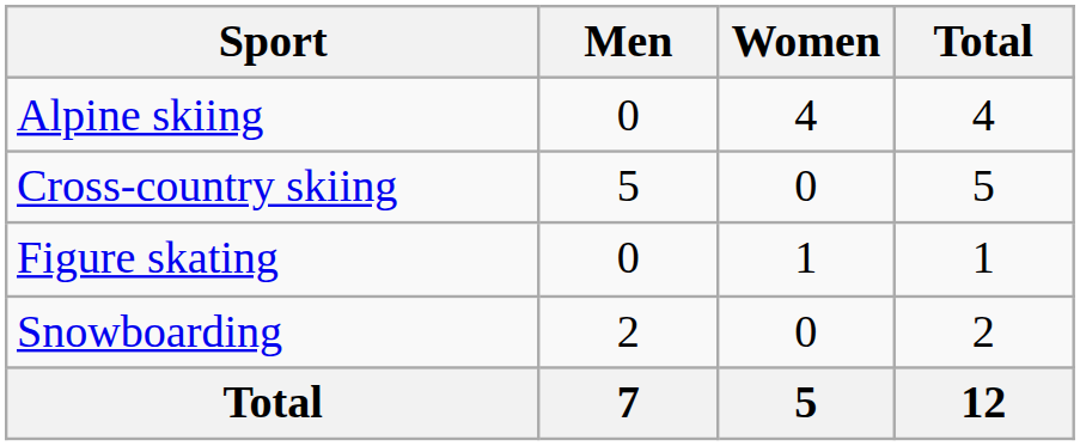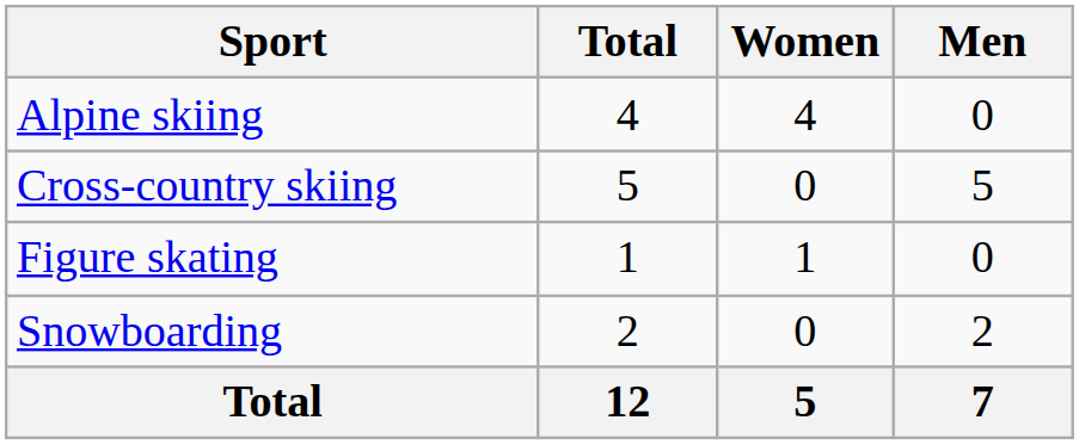 <table class="wikitable sortable" style="text-align:center;">
 <tr>
 <th width=180>Sport</th>
+<th width=55>Total</th>
+<th width=55>Women</th>
 <th width=55>Men</th>
-<th width=55>Women</th>
-<th width=55>Total</th>
 </tr>
 <tr>
 <td align=left><a href='#'>Alpine skiing</a></td>
-<td>0</td>
 <td>4</td>
 <td>4</td>
+<td>0</td>
 </tr>
 <tr>
 <td align=left><a href='#'>Cross-country skiing</a></td>
 <td>5</td>
 <td>0</td>
 <td>5</td>
 </tr>
 <tr>
 <td align=left><a href='#'>Figure skating</a></td>
-<td>0</td>
 <td>1</td>
 <td>1</td>
+<td>0</td>
 </tr>
 <tr>
 <td align=left><a href='#'>Snowboarding</a></td>
 <td>2</td>
 <td>0</td>
 <td>2</td>
 </tr>
 <tr>
 <th>Total</th>
+<th>12</th>
+<th>5</th>
 <th>7</th>
-<th>5</th>
-<th>12</th>
 </tr>
 </table>
